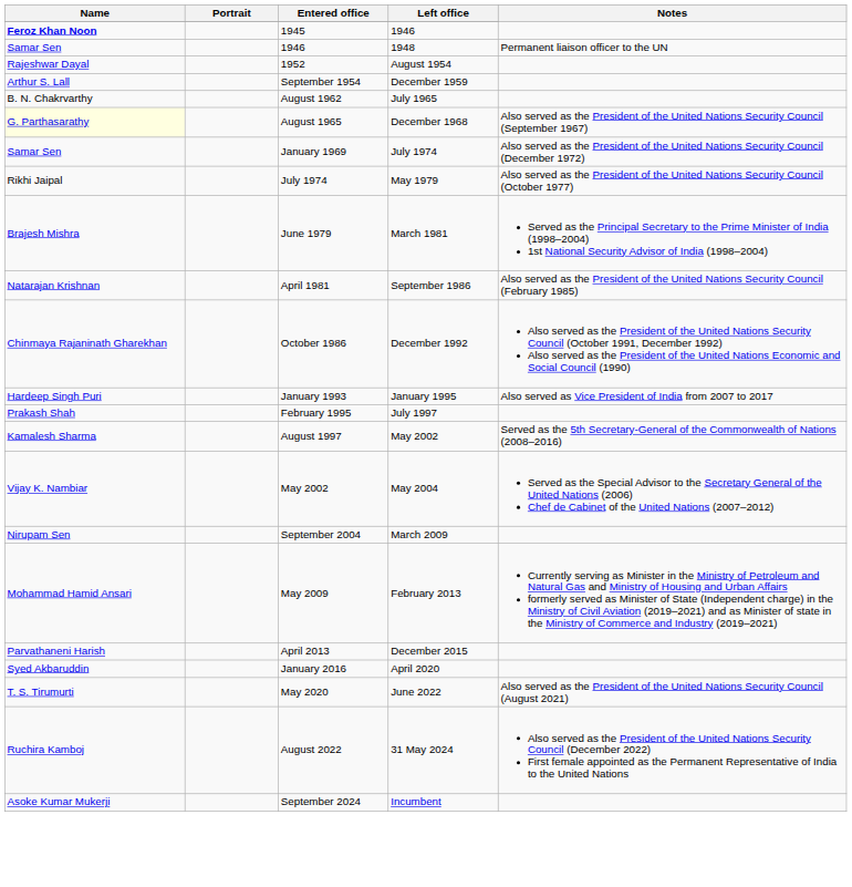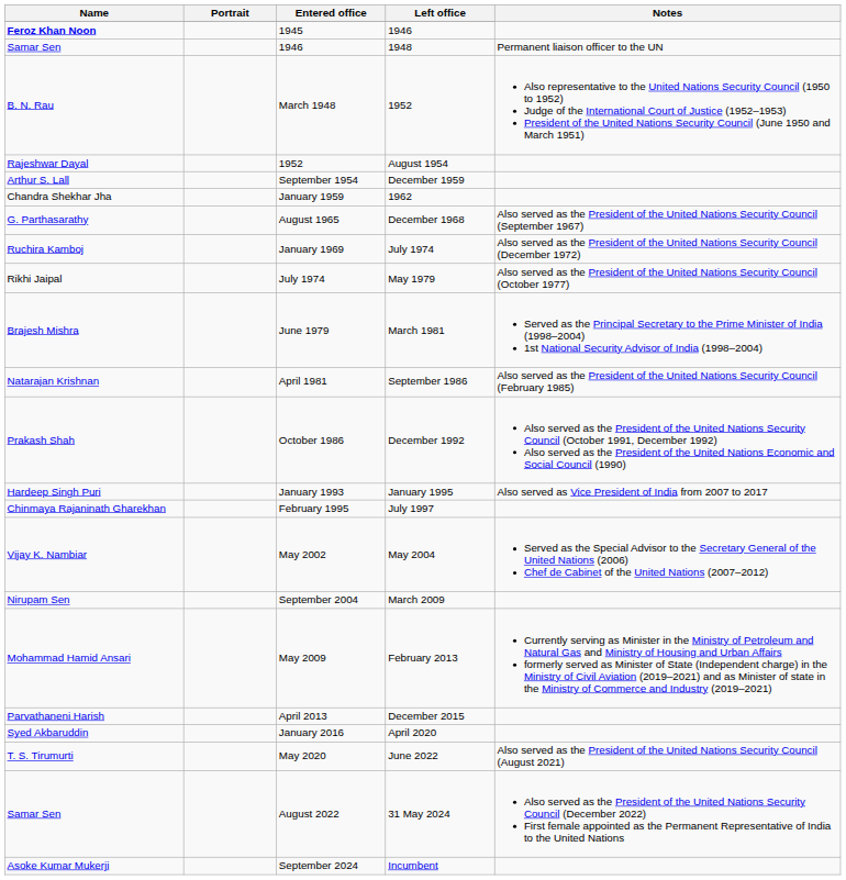 <table class="wikitable" style="text-align:left">
 <tr style="background:#cccccc">
 <th scope="col" style="width: 300px;">Name</th>
 <th scope="col" style="width: 150px;">Portrait</th>
 <th scope="col" style="width: 175px;">Entered office</th>
 <th scope="col" style="width: 175px;">Left office</th>
 <th scope="col" style="width: 600px;">Notes</th>
 </tr>
 <tr>
 </tr>
 <tr>
 <td><strong><a href='#'>Feroz Khan Noon</a></strong></td>
 <td></td>
 <td>1945</td>
 <td>1946</td>
 </tr>
 <tr>
 <td><a href='#'>Samar Sen</a></td>
 <td></td>
 <td>1946</td>
 <td>1948</td>
 <td>Permanent liaison officer to the UN</td>
 </tr>
 <tr>
+<td><a href='#'>B. N. Rau</a></td>
+<td></td>
+<td>March 1948</td>
+<td>1952</td>
+<td><br><ul><li>Also representative to the <a href='#'>United Nations Security Council</a> (1950 to 1952)</li><li>Judge of the <a href='#'>International Court of Justice</a> (1952–1953)</li><li><a href='#'>President of the United Nations Security Council</a> (June 1950 and March 1951)</li></ul></td>
+</tr>
+<tr>
 <td><a href='#'>Rajeshwar Dayal</a></td>
 <td></td>
 <td>1952</td>
 <td>August 1954</td>
 <td></td>
 </tr>
 <tr>
 <td><a href='#'>Arthur S. Lall</a></td>
 <td></td>
 <td>September 1954</td>
 <td>December 1959</td>
 <td></td>
 </tr>
 <tr>
-<td>B. N. Chakrvarthy</td>
+<td>Chandra Shekhar Jha</td>
 <td></td>
-<td>August 1962</td>
-<td>July 1965</td>
+<td>January 1959</td>
+<td>1962</td>
 <td></td>
 </tr>
 <tr>
-<td style="background: lightyellow;"><a href='#'>G. Parthasarathy</a></td>
+<td><a href='#'>G. Parthasarathy</a></td>
 <td></td>
 <td>August 1965</td>
 <td>December 1968</td>
 <td>Also served as the <a href='#'>President of the United Nations Security Council</a> (September 1967)</td>
 </tr>
 <tr>
-<td><a href='#'>Samar Sen</a></td>
+<td><a href='#'>Ruchira Kamboj</a></td>
 <td></td>
 <td>January 1969</td>
 <td>July 1974</td>
 <td>Also served as the <a href='#'>President of the United Nations Security Council</a> (December 1972)</td>
 </tr>
 <tr>
 <td>Rikhi Jaipal</td>
 <td></td>
 <td>July 1974</td>
 <td>May 1979</td>
 <td>Also served as the <a href='#'>President of the United Nations Security Council</a> (October 1977)</td>
 </tr>
 <tr>
 <td><a href='#'>Brajesh Mishra</a></td>
 <td></td>
 <td>June 1979</td>
 <td>March 1981</td>
 <td><br><ul><li>Served as the <a href='#'>Principal Secretary to the Prime Minister of India</a> (1998–2004)</li><li>1st <a href='#'>National Security Advisor of India</a> (1998–2004)</li></ul></td>
 </tr>
 <tr>
 <td><a href='#'>Natarajan Krishnan</a></td>
 <td></td>
 <td>April 1981</td>
 <td>September 1986</td>
 <td>Also served as the <a href='#'>President of the United Nations Security Council</a> (February 1985)</td>
 </tr>
 <tr>
-<td><a href='#'>Chinmaya Rajaninath Gharekhan</a></td>
+<td><a href='#'>Prakash Shah</a></td>
 <td></td>
 <td>October 1986</td>
 <td>December 1992</td>
 <td><br><ul><li>Also served as the <a href='#'>President of the United Nations Security Council</a> (October 1991, December 1992)</li><li>Also served as the <a href='#'>President of the United Nations Economic and Social Council</a> (1990)</li></ul></td>
 </tr>
 <tr>
 <td><a href='#'>Hardeep Singh Puri</a></td>
 <td></td>
 <td>January 1993</td>
 <td>January 1995</td>
 <td>Also served as <a href='#'>Vice President of India</a> from 2007 to 2017</td>
 </tr>
 <tr>
-<td><a href='#'>Prakash Shah</a></td>
+<td><a href='#'>Chinmaya Rajaninath Gharekhan</a></td>
 <td></td>
 <td>February 1995</td>
 <td>July 1997</td>
 <td></td>
-</tr>
-<tr>
-<td><a href='#'>Kamalesh Sharma</a></td>
-<td></td>
-<td>August 1997</td>
-<td>May 2002</td>
-<td>Served as the <a href='#'>5th Secretary-General of the Commonwealth of Nations</a> (2008–2016)</td>
 </tr>
 <tr>
 <td><a href='#'>Vijay K. Nambiar</a></td>
 <td></td>
 <td>May 2002</td>
 <td>May 2004</td>
 <td><br><ul><li>Served as the Special Advisor to the <a href='#'>Secretary General of the United Nations</a> (2006)</li><li><a href='#'>Chef de Cabinet</a> of the <a href='#'>United Nations</a> (2007–2012)</li></ul></td>
 </tr>
 <tr>
 <td><a href='#'>Nirupam Sen</a></td>
 <td></td>
 <td>September 2004</td>
 <td>March 2009</td>
 <td></td>
 </tr>
 <tr>
 <td><a href='#'>Mohammad Hamid Ansari</a></td>
 <td></td>
 <td>May 2009</td>
 <td>February 2013</td>
 <td><br><ul><li>Currently serving as Minister in the <a href='#'>Ministry of Petroleum and Natural Gas</a> and <a href='#'>Ministry of Housing and Urban Affairs</a></li><li>formerly served as Minister of State (Independent charge) in the <a href='#'>Ministry of Civil Aviation</a> (2019–2021) and as Minister of state in the <a href='#'>Ministry of Commerce and Industry</a> (2019–2021)</li></ul></td>
 </tr>
 <tr>
 <td><a href='#'>Parvathaneni Harish</a></td>
 <td></td>
 <td>April 2013</td>
 <td>December 2015</td>
 <td></td>
 </tr>
 <tr>
 <td><a href='#'>Syed Akbaruddin</a></td>
 <td></td>
 <td>January 2016</td>
 <td>April 2020</td>
 <td></td>
 </tr>
 <tr>
 <td><a href='#'>T. S. Tirumurti</a></td>
 <td></td>
 <td>May 2020</td>
 <td>June 2022</td>
 <td>Also served as the <a href='#'>President of the United Nations Security Council</a> (August 2021)</td>
 </tr>
 <tr>
-<td><a href='#'>Ruchira Kamboj</a></td>
+<td><a href='#'>Samar Sen</a></td>
 <td></td>
 <td>August 2022</td>
 <td>31 May 2024</td>
 <td><br><ul><li>Also served as the <a href='#'>President of the United Nations Security Council</a> (December 2022)</li><li>First female appointed as the Permanent Representative of India to the United Nations</li></ul></td>
 </tr>
 <tr>
 <td><a href='#'>Asoke Kumar Mukerji</a></td>
 <td></td>
 <td>September 2024</td>
 <td><a href='#'>Incumbent</a></td>
 <td></td>
 </tr>
 </table>
